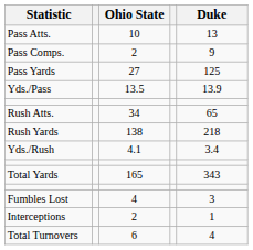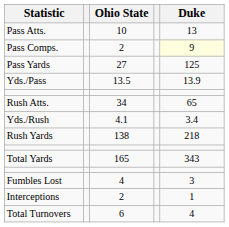 <table class="wikitable">
 <tr>
 <th scope="col" align="left" width="100px">Statistic</th>
 <th></th>
 <th scope="col" text-align="center" width="80px">Ohio State</th>
 <th></th>
 <th scope="col" text-align="center" width="80px">Duke</th>
 </tr>
 <tr>
 <td style="font-size:85%;">Pass Atts.</td>
 <td></td>
 <td style="text-align: center; font-size:85%;">10</td>
 <td></td>
 <td style="text-align: center; font-size:85%;">13</td>
 </tr>
 <tr>
 <td style="font-size:85%;">Pass Comps.</td>
 <td></td>
 <td style="text-align: center; font-size:85%;">2</td>
 <td></td>
-<td style="text-align: center; font-size:85%;">9</td>
+<td style="background: lightyellow; text-align: center; font-size:85%;">9</td>
 </tr>
 <tr>
 <td style="font-size:85%;">Pass Yards</td>
 <td></td>
 <td style="text-align: center; font-size:85%;">27</td>
 <td></td>
 <td style="text-align: center; font-size:85%;">125</td>
 </tr>
 <tr>
 <td style="font-size:85%;">Yds./Pass</td>
 <td></td>
 <td style="text-align: center; font-size:85%;">13.5</td>
 <td></td>
 <td style="text-align: center; font-size:85%;">13.9</td>
 </tr>
 <tr>
 <td></td>
 <td></td>
 <td></td>
 <td></td>
 <td></td>
 </tr>
 <tr>
 <td style="font-size:85%;">Rush Atts.</td>
 <td></td>
 <td style="text-align: center; font-size:85%;">34</td>
 <td></td>
 <td style="text-align: center; font-size:85%;">65</td>
 </tr>
 <tr>
+<td style="font-size:85%;">Yds./Rush</td>
+<td></td>
+<td style="text-align: center; font-size:85%;">4.1</td>
+<td></td>
+<td style="text-align: center; font-size:85%;">3.4</td>
+</tr>
+<tr>
 <td style="font-size:85%;">Rush Yards</td>
 <td></td>
 <td style="text-align: center; font-size:85%;">138</td>
 <td></td>
 <td style="text-align: center; font-size:85%;">218</td>
-</tr>
-<tr>
-<td style="font-size:85%;">Yds./Rush</td>
-<td></td>
-<td style="text-align: center; font-size:85%;">4.1</td>
-<td></td>
-<td style="text-align: center; font-size:85%;">3.4</td>
 </tr>
 <tr>
 <td></td>
 <td></td>
 <td></td>
 <td></td>
 <td></td>
 </tr>
 <tr>
 <td style="font-size:85%;">Total Yards</td>
 <td></td>
 <td style="text-align: center; font-size:85%;">165</td>
 <td></td>
 <td style="text-align: center; font-size:85%;">343</td>
 </tr>
 <tr>
 <td></td>
 <td></td>
 <td></td>
 <td></td>
 <td></td>
 </tr>
 <tr>
 <td style="font-size:85%;">Fumbles Lost</td>
 <td></td>
 <td style="text-align: center; font-size:85%;">4</td>
 <td></td>
 <td style="text-align: center; font-size:85%;">3</td>
 </tr>
 <tr>
 <td style="font-size:85%;">Interceptions</td>
 <td></td>
 <td style="text-align: center; font-size:85%;">2</td>
 <td></td>
 <td style="text-align: center; font-size:85%;">1</td>
 </tr>
 <tr>
 <td style="font-size:85%;">Total Turnovers</td>
 <td></td>
 <td style="text-align: center; font-size:85%;">6</td>
 <td></td>
 <td style="text-align: center; font-size:85%;">4</td>
 </tr>
 </table>
